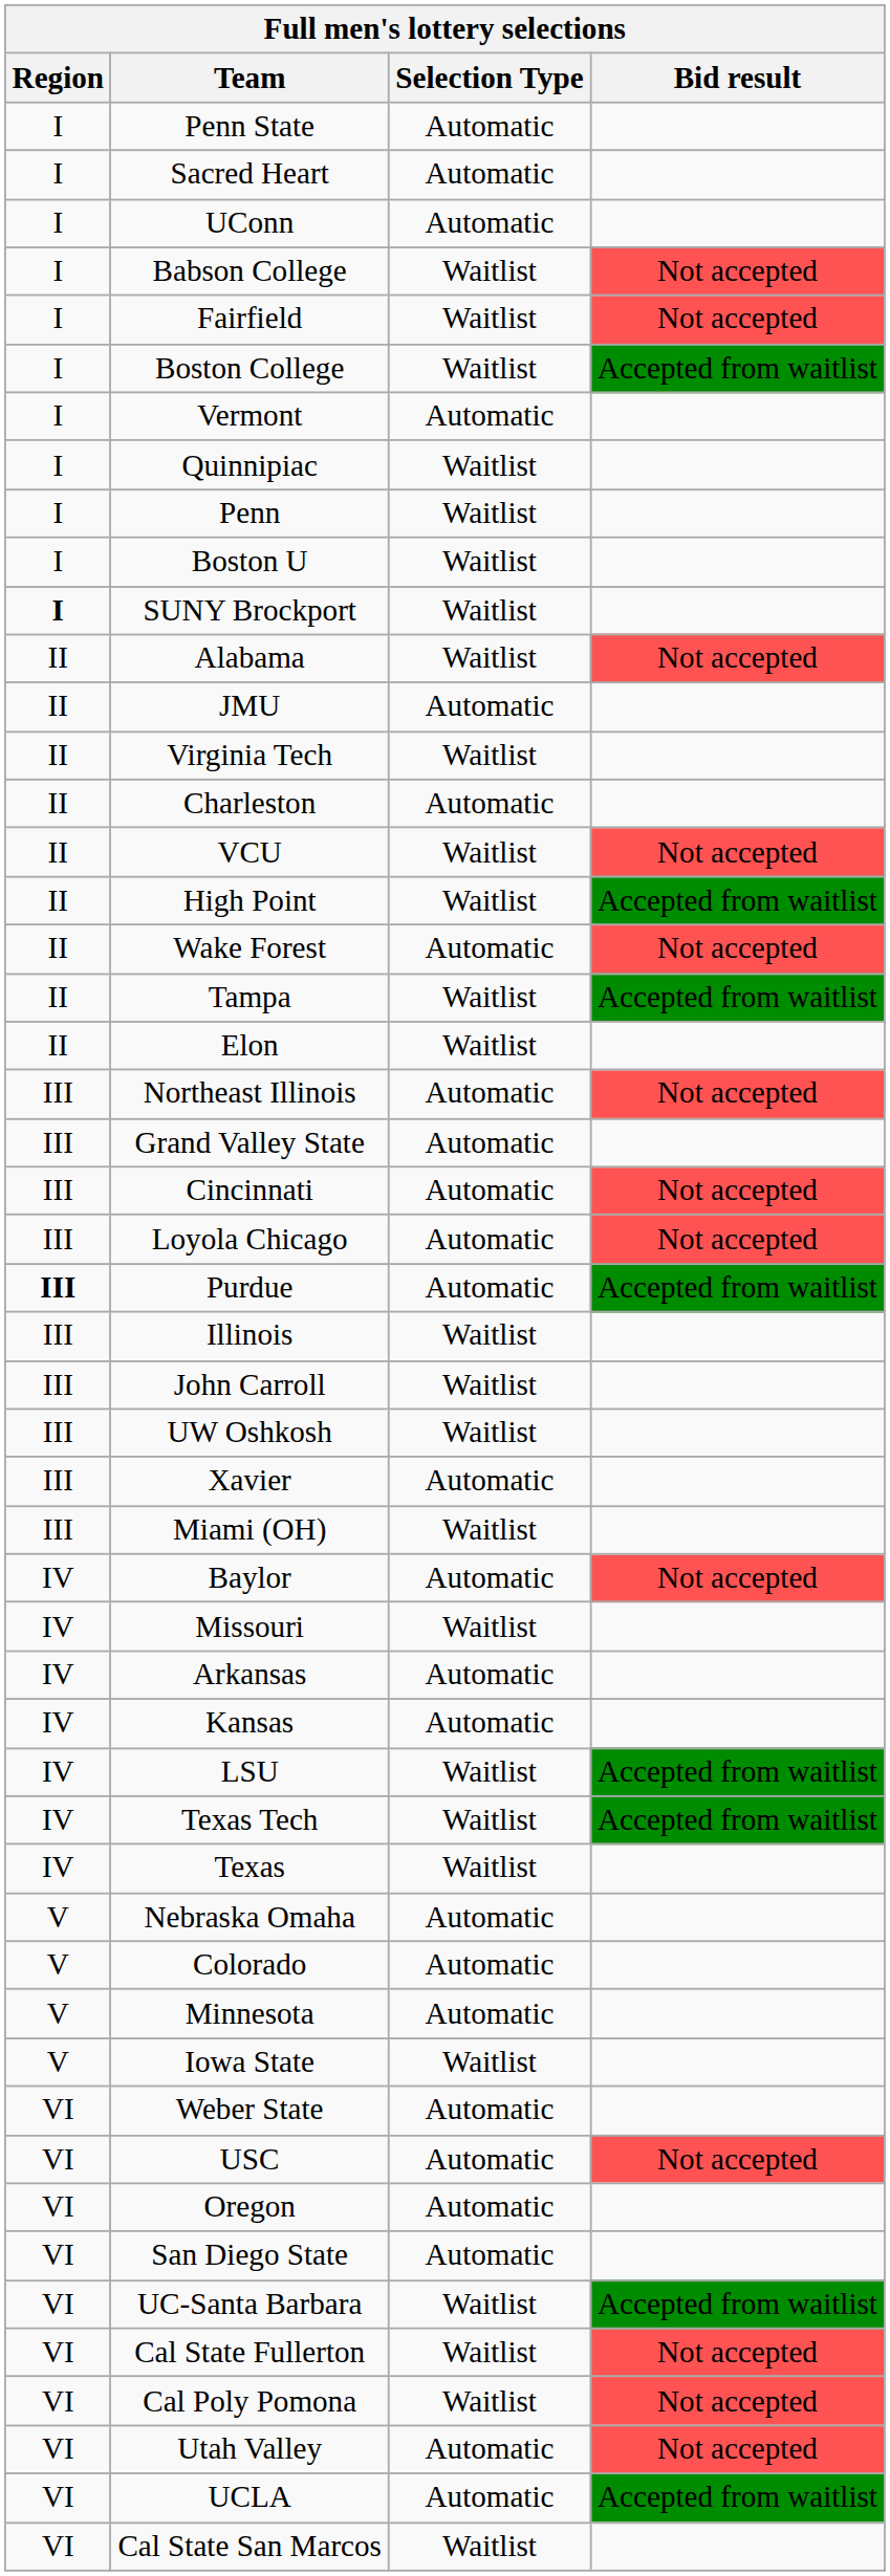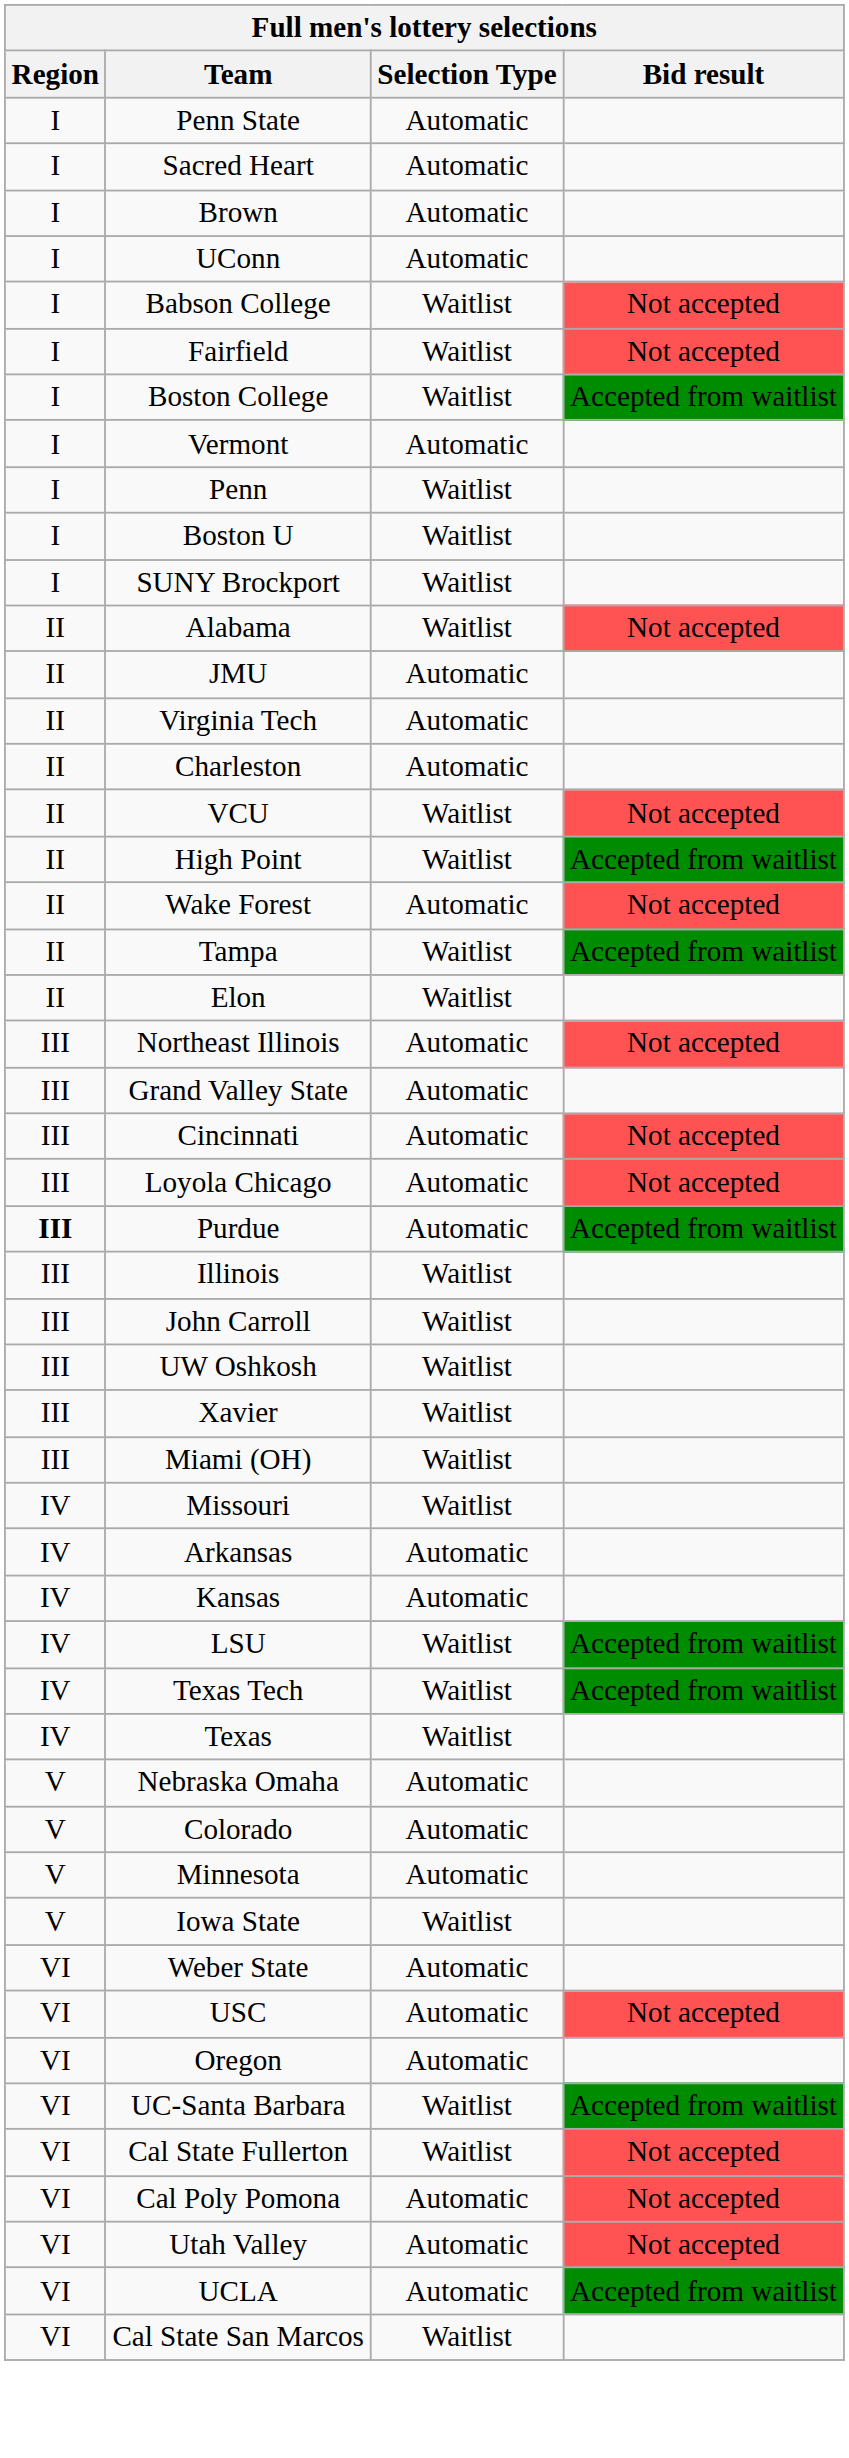 <table class="wikitable sortable mw-collapsible mw-collapsed" style="text-align:center">
 <tr>
 <th colspan="4">Full men's lottery selections</th>
 </tr>
 <tr>
 <th>Region</th>
 <th>Team</th>
 <th>Selection Type</th>
 <th>Bid result</th>
 </tr>
 <tr>
 <td>I</td>
 <td>Penn State</td>
 <td>Automatic</td>
 <td></td>
 </tr>
 <tr>
 <td>I</td>
 <td>Sacred Heart</td>
+<td>Automatic</td>
+<td></td>
+</tr>
+<tr>
+<td>I</td>
+<td>Brown</td>
 <td>Automatic</td>
 <td></td>
 </tr>
 <tr>
 <td>I</td>
 <td>UConn</td>
 <td>Automatic</td>
 <td></td>
 </tr>
 <tr>
 <td>I</td>
 <td>Babson College</td>
 <td>Waitlist</td>
 <td bgcolor=ff5353>Not accepted</td>
 </tr>
 <tr>
 <td>I</td>
 <td>Fairfield</td>
 <td>Waitlist</td>
 <td bgcolor=ff5353>Not accepted</td>
 </tr>
 <tr>
 <td>I</td>
 <td>Boston College</td>
 <td>Waitlist</td>
 <td bgcolor=008c00>Accepted from waitlist</td>
 </tr>
 <tr>
 <td>I</td>
 <td>Vermont</td>
 <td>Automatic</td>
 <td></td>
 </tr>
 <tr>
 <td>I</td>
-<td>Quinnipiac</td>
-<td>Waitlist</td>
-<td></td>
-</tr>
-<tr>
-<td>I</td>
 <td>Penn</td>
 <td>Waitlist</td>
 <td></td>
 </tr>
 <tr>
 <td>I</td>
 <td>Boston U</td>
 <td>Waitlist</td>
 <td></td>
 </tr>
 <tr>
-<td><strong>I</strong></td>
+<td>I</td>
 <td>SUNY Brockport</td>
 <td>Waitlist</td>
 <td></td>
 </tr>
 <tr>
 <td>II</td>
 <td>Alabama</td>
 <td>Waitlist</td>
 <td bgcolor=ff5353>Not accepted</td>
 </tr>
 <tr>
 <td>II</td>
 <td>JMU</td>
 <td>Automatic</td>
 <td></td>
 </tr>
 <tr>
 <td>II</td>
 <td>Virginia Tech</td>
-<td>Waitlist</td>
+<td>Automatic</td>
 <td></td>
 </tr>
 <tr>
 <td>II</td>
 <td>Charleston</td>
 <td>Automatic</td>
 <td></td>
 </tr>
 <tr>
 <td>II</td>
 <td>VCU</td>
 <td>Waitlist</td>
 <td bgcolor=ff5353>Not accepted</td>
 </tr>
 <tr>
 <td>II</td>
 <td>High Point</td>
 <td>Waitlist</td>
 <td bgcolor=008c00>Accepted from waitlist</td>
 </tr>
 <tr>
 <td>II</td>
 <td>Wake Forest</td>
 <td>Automatic</td>
 <td bgcolor=ff5353>Not accepted</td>
 </tr>
 <tr>
 <td>II</td>
 <td>Tampa</td>
 <td>Waitlist</td>
 <td bgcolor=008c00>Accepted from waitlist</td>
 </tr>
 <tr>
 <td>II</td>
 <td>Elon</td>
 <td>Waitlist</td>
 <td></td>
 </tr>
 <tr>
 <td>III</td>
 <td>Northeast Illinois</td>
 <td>Automatic</td>
 <td bgcolor=ff5353>Not accepted</td>
 </tr>
 <tr>
 <td>III</td>
 <td>Grand Valley State</td>
 <td>Automatic</td>
 <td></td>
 </tr>
 <tr>
 <td>III</td>
 <td>Cincinnati</td>
 <td>Automatic</td>
 <td bgcolor=ff5353>Not accepted</td>
 </tr>
 <tr>
 <td>III</td>
 <td>Loyola Chicago</td>
 <td>Automatic</td>
 <td bgcolor=ff5353>Not accepted</td>
 </tr>
 <tr>
 <td><strong>III</strong></td>
 <td>Purdue</td>
 <td>Automatic</td>
 <td bgcolor=008c00>Accepted from waitlist</td>
 </tr>
 <tr>
 <td>III</td>
 <td>Illinois</td>
 <td>Waitlist</td>
 <td></td>
 </tr>
 <tr>
 <td>III</td>
 <td>John Carroll</td>
 <td>Waitlist</td>
 <td></td>
 </tr>
 <tr>
 <td>III</td>
 <td>UW Oshkosh</td>
 <td>Waitlist</td>
 <td></td>
 </tr>
 <tr>
 <td>III</td>
 <td>Xavier</td>
-<td>Automatic</td>
+<td>Waitlist</td>
 <td></td>
 </tr>
 <tr>
 <td>III</td>
 <td>Miami (OH)</td>
 <td>Waitlist</td>
 <td></td>
-</tr>
-<tr>
-<td>IV</td>
-<td>Baylor</td>
-<td>Automatic</td>
-<td bgcolor=ff5353>Not accepted</td>
 </tr>
 <tr>
 <td>IV</td>
 <td>Missouri</td>
 <td>Waitlist</td>
 <td></td>
 </tr>
 <tr>
 <td>IV</td>
 <td>Arkansas</td>
 <td>Automatic</td>
 <td></td>
 </tr>
 <tr>
 <td>IV</td>
 <td>Kansas</td>
 <td>Automatic</td>
 <td></td>
 </tr>
 <tr>
 <td>IV</td>
 <td>LSU</td>
 <td>Waitlist</td>
 <td bgcolor=008c00>Accepted from waitlist</td>
 </tr>
 <tr>
 <td>IV</td>
 <td>Texas Tech</td>
 <td>Waitlist</td>
 <td bgcolor=008c00>Accepted from waitlist</td>
 </tr>
 <tr>
 <td>IV</td>
 <td>Texas</td>
 <td>Waitlist</td>
 <td></td>
 </tr>
 <tr>
 <td>V</td>
 <td>Nebraska Omaha</td>
 <td>Automatic</td>
 <td></td>
 </tr>
 <tr>
 <td>V</td>
 <td>Colorado</td>
 <td>Automatic</td>
 <td></td>
 </tr>
 <tr>
 <td>V</td>
 <td>Minnesota</td>
 <td>Automatic</td>
 <td></td>
 </tr>
 <tr>
 <td>V</td>
 <td>Iowa State</td>
 <td>Waitlist</td>
 <td></td>
 </tr>
 <tr>
 <td>VI</td>
 <td>Weber State</td>
 <td>Automatic</td>
 <td></td>
 </tr>
 <tr>
 <td>VI</td>
 <td>USC</td>
 <td>Automatic</td>
 <td bgcolor=ff5353>Not accepted</td>
 </tr>
 <tr>
 <td>VI</td>
 <td>Oregon</td>
 <td>Automatic</td>
 <td></td>
 </tr>
 <tr>
 <td>VI</td>
-<td>San Diego State</td>
-<td>Automatic</td>
-<td></td>
-</tr>
-<tr>
-<td>VI</td>
 <td>UC-Santa Barbara</td>
 <td>Waitlist</td>
 <td bgcolor=008c00>Accepted from waitlist</td>
 </tr>
 <tr>
 <td>VI</td>
 <td>Cal State Fullerton</td>
 <td>Waitlist</td>
 <td bgcolor=ff5353>Not accepted</td>
 </tr>
 <tr>
 <td>VI</td>
 <td>Cal Poly Pomona</td>
-<td>Waitlist</td>
+<td>Automatic</td>
 <td bgcolor=ff5353>Not accepted</td>
 </tr>
 <tr>
 <td>VI</td>
 <td>Utah Valley</td>
 <td>Automatic</td>
 <td bgcolor=ff5353>Not accepted</td>
 </tr>
 <tr>
 <td>VI</td>
 <td>UCLA</td>
 <td>Automatic</td>
 <td bgcolor=008c00>Accepted from waitlist</td>
 </tr>
 <tr>
 <td>VI</td>
 <td>Cal State San Marcos</td>
 <td>Waitlist</td>
 <td></td>
 </tr>
 </table>
